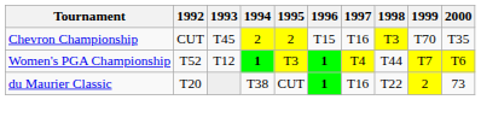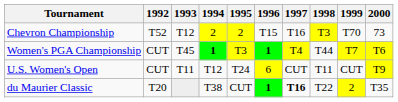 <table class="wikitable" style="font-size:95%;text-align:center;">
 <tr>
 <th>Tournament</th>
 <th>1992</th>
 <th>1993</th>
 <th>1994</th>
 <th>1995</th>
 <th>1996</th>
 <th>1997</th>
 <th>1998</th>
 <th>1999</th>
 <th>2000</th>
 </tr>
 <tr>
 <td align=left><a href='#'>Chevron Championship</a></td>
-<td>CUT</td>
-<td>T45</td>
+<td>T52</td>
+<td>T12</td>
 <td style="background:yellow;">2</td>
 <td style="background:yellow;">2</td>
 <td>T15</td>
 <td>T16</td>
 <td style="background:yellow;">T3</td>
 <td>T70</td>
-<td>T35</td>
+<td>73</td>
 </tr>
 <tr>
 <td align=left><a href='#'>Women's PGA Championship</a></td>
-<td>T52</td>
-<td>T12</td>
+<td>CUT</td>
+<td>T45</td>
 <td style="background:lime;"><strong>1</strong></td>
 <td style="background:yellow;">T3</td>
 <td style="background:lime;"><strong>1</strong></td>
 <td style="background:yellow;">T4</td>
 <td>T44</td>
 <td style="background:yellow;">T7</td>
 <td style="background:yellow;">T6</td>
 </tr>
 <tr>
+<td align=left><a href='#'>U.S. Women's Open</a></td>
+<td>CUT</td>
+<td>T11</td>
+<td>T12</td>
+<td>T24</td>
+<td style="background:yellow;">6</td>
+<td>CUT</td>
+<td>T11</td>
+<td>CUT</td>
+<td style="background:yellow;">T9</td>
+</tr>
+<tr>
 <td align=left><a href='#'>du Maurier Classic</a></td>
 <td>T20</td>
 <td style="background:#eeeeee;"></td>
 <td>T38</td>
 <td>CUT</td>
 <td style="background:lime;"><strong>1</strong></td>
-<td>T16</td>
+<td><strong>T16</strong></td>
 <td>T22</td>
 <td style="background:yellow;">2</td>
-<td>73</td>
+<td>T35</td>
 </tr>
 </table>
